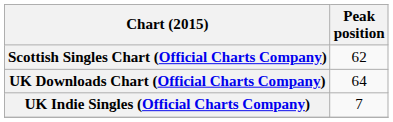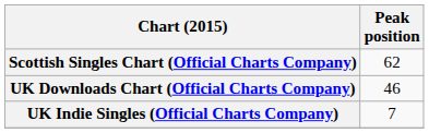 <table class="wikitable sortable plainrowheaders" style="text-align:center;">
 <tr>
 <th>Chart (2015)</th>
 <th>Peak <br> position</th>
 </tr>
 <tr>
 <th scope="row">Scottish Singles Chart (<a href='#'>Official Charts Company</a>)</th>
 <td>62</td>
 </tr>
 <tr>
 <th scope="row">UK Downloads Chart (<a href='#'>Official Charts Company</a>)</th>
-<td>64</td>
+<td>46</td>
 </tr>
 <tr>
 <th scope="row">UK Indie Singles (<a href='#'>Official Charts Company</a>)</th>
 <td>7</td>
 </tr>
 <tr>
 </tr>
 </table>
